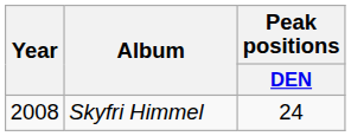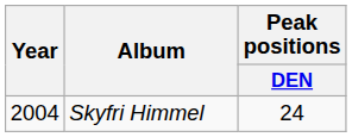 <table class="wikitable">
 <tr>
 <th rowspan="2" style="text-align:center; width:10px;">Year</th>
 <th rowspan="2" style="text-align:center; width:120px;">Album</th>
 <th style="text-align:center; width:20px;">Peak positions</th>
 </tr>
 <tr>
 <th scope="col" style="width:3em;font-size:90%;"><a href='#'>DEN</a><br></th>
 </tr>
 <tr>
-<td style="text-align:center;">2008</td>
+<td style="text-align:center;">2004</td>
 <td><em>Skyfri Himmel</em></td>
 <td style="text-align:center;">24</td>
 </tr>
 </table>
